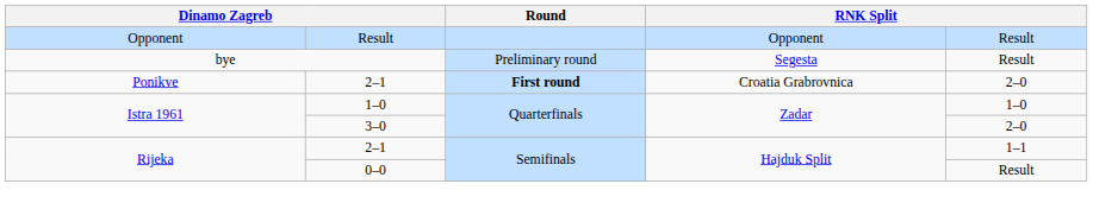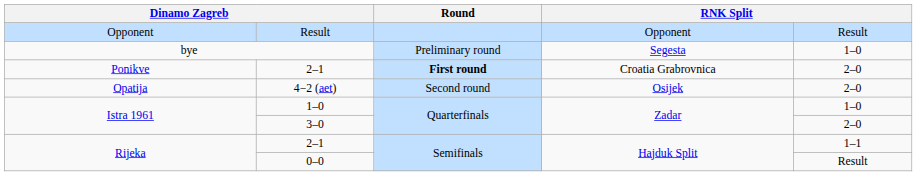 <table class="wikitable" style="text-align: center;">
 <tr>
 <th colspan=2><a href='#'>Dinamo Zagreb</a></th>
 <th>Round</th>
 <th colspan=2><a href='#'>RNK Split</a></th>
 </tr>
 <tr bgcolor=#c1e0ff>
 <td width=15%>Opponent</td>
 <td width=7%>Result</td>
 <td width=10%></td>
 <td width=15%>Opponent</td>
 <td width=7%>Result</td>
 </tr>
 <tr>
 <td rowspan=1 colspan=2 align=center>bye</td>
 <td rowspan=1 bgcolor=#c1e0ff>Preliminary round</td>
 <td rowspan=1 align=center><a href='#'>Segesta</a></td>
-<td width=7%>Result</td>
+<td>1–0</td>
 </tr>
 <tr>
 <td rowspan=1 align=center><a href='#'>Ponikve</a></td>
 <td>2–1</td>
 <td rowspan=1 bgcolor=#c1e0ff><strong>First round</strong></td>
 <td rowspan=1 align=center>Croatia Grabrovnica</td>
+<td>2–0</td>
+</tr>
+<tr>
+<td rowspan=1 align=center><a href='#'>Opatija</a></td>
+<td>4−2 (<a href='#'>aet</a>)</td>
+<td rowspan=1 bgcolor=#c1e0ff>Second round</td>
+<td rowspan=1 align=center><a href='#'>Osijek</a></td>
 <td>2–0</td>
 </tr>
 <tr>
 <td rowspan=2 align=center><a href='#'>Istra 1961</a></td>
 <td>1–0</td>
 <td rowspan=2 bgcolor=#c1e0ff>Quarterfinals</td>
 <td rowspan=2 align=center><a href='#'>Zadar</a></td>
 <td>1–0</td>
 </tr>
 <tr>
 <td>3–0</td>
 <td>2–0</td>
 </tr>
 <tr>
 <td rowspan=2 align=center><a href='#'>Rijeka</a></td>
 <td>2–1</td>
 <td rowspan=2 bgcolor=#c1e0ff>Semifinals</td>
 <td rowspan=2 align=center><a href='#'>Hajduk Split</a></td>
 <td>1–1</td>
 </tr>
 <tr>
 <td>0–0</td>
 <td width=7%>Result</td>
 </tr>
 </table>
